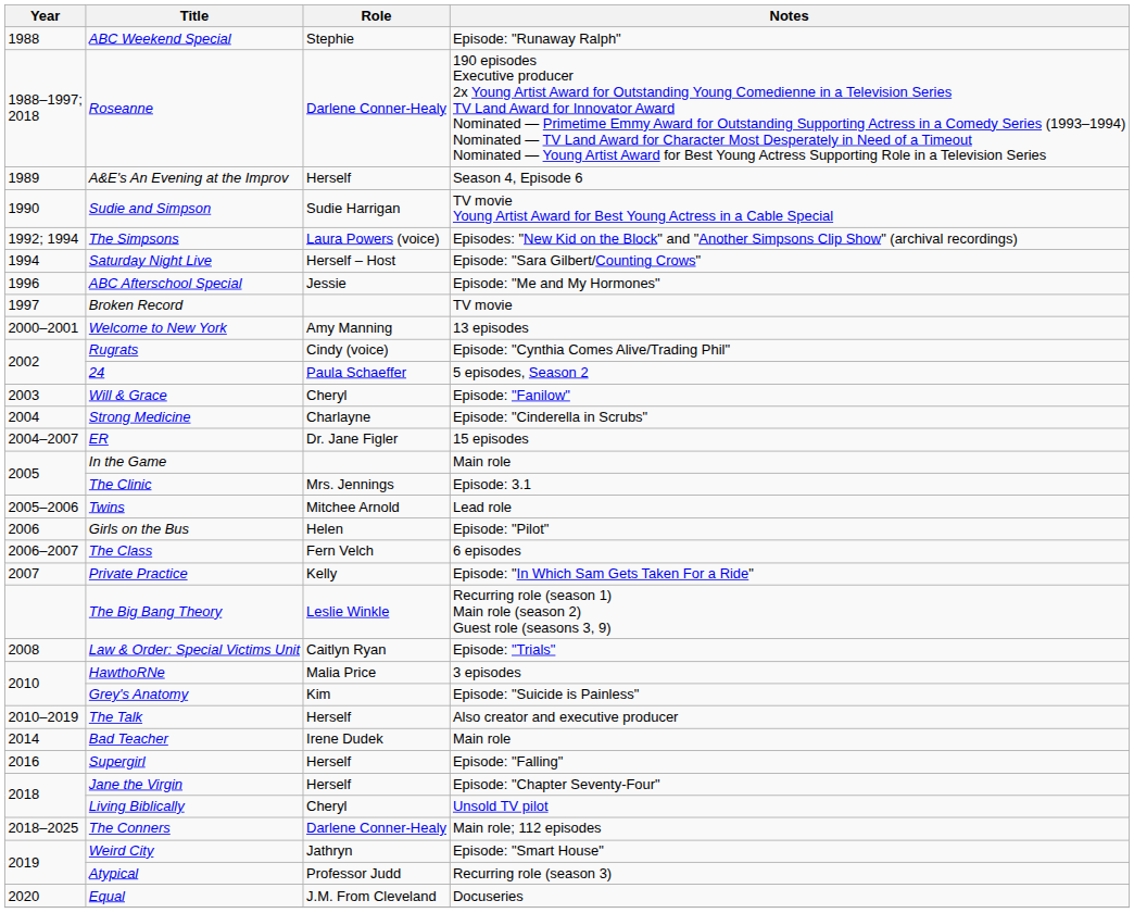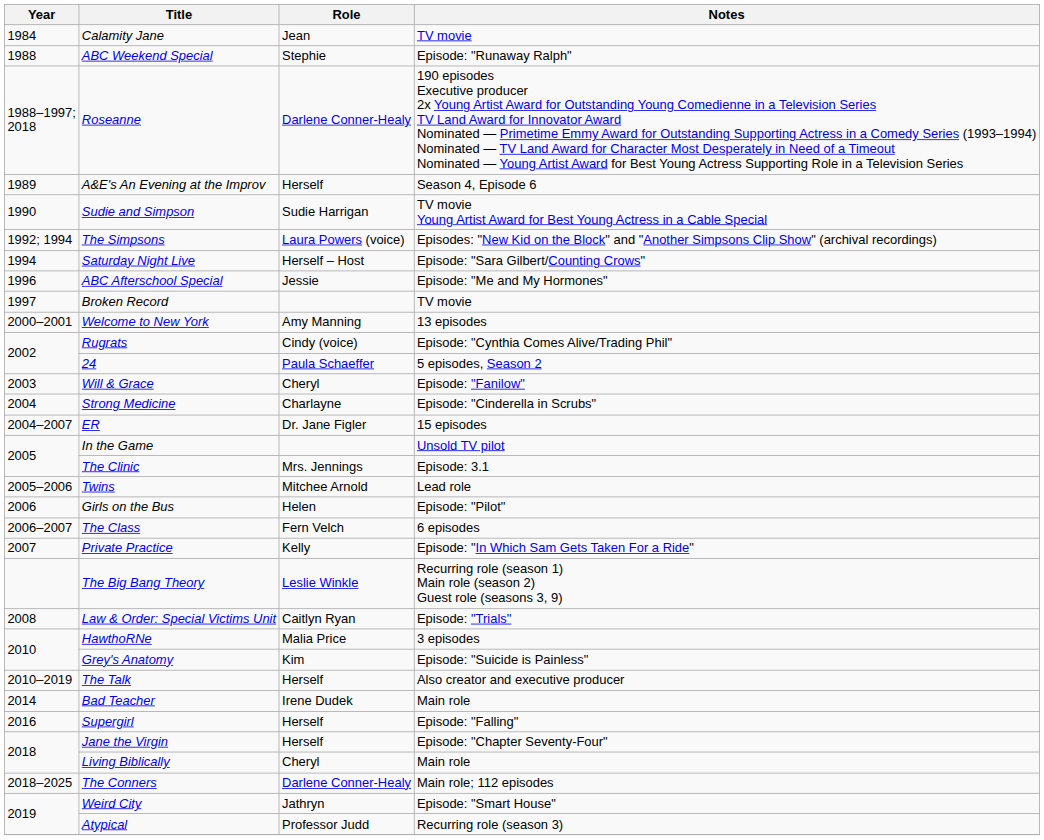 <table class="wikitable sortable">
 <tr>
 <th>Year</th>
 <th>Title</th>
 <th>Role</th>
 <th>Notes</th>
+</tr>
+<tr>
+<td>1984</td>
+<td><em>Calamity Jane</em></td>
+<td>Jean</td>
+<td><a href='#'>TV movie</a></td>
 </tr>
 <tr>
 <td>1988</td>
 <td><em><a href='#'>ABC Weekend Special</a></em></td>
 <td>Stephie</td>
 <td>Episode: "Runaway Ralph"</td>
 </tr>
 <tr>
 <td>1988–1997;<br>2018</td>
 <td><em><a href='#'>Roseanne</a></em></td>
 <td><a href='#'>Darlene Conner-Healy</a></td>
 <td>190 episodes<br> Executive producer<br> 2x <a href='#'>Young Artist Award for Outstanding Young Comedienne in a Television Series</a><br><a href='#'>TV Land Award for Innovator Award</a><br>Nominated — <a href='#'>Primetime Emmy Award for Outstanding Supporting Actress in a Comedy Series</a> (1993–1994)<br>Nominated — <a href='#'>TV Land Award for Character Most Desperately in Need of a Timeout</a><br>Nominated — <a href='#'>Young Artist Award</a> for Best Young Actress Supporting Role in a Television Series</td>
 </tr>
 <tr>
 <td>1989</td>
 <td><em>A&E's An Evening at the Improv</em></td>
 <td>Herself</td>
 <td>Season 4, Episode 6</td>
 </tr>
 <tr>
 <td>1990</td>
 <td><em><a href='#'>Sudie and Simpson</a></em></td>
 <td>Sudie Harrigan</td>
 <td>TV movie<br><a href='#'>Young Artist Award for Best Young Actress in a Cable Special</a></td>
 </tr>
 <tr>
 <td>1992; 1994</td>
 <td><em><a href='#'>The Simpsons</a></em></td>
 <td><a href='#'>Laura Powers</a> (voice)</td>
 <td>Episodes: "<a href='#'>New Kid on the Block</a>" and "<a href='#'>Another Simpsons Clip Show</a>" (archival recordings)</td>
 </tr>
 <tr>
 <td>1994</td>
 <td><em><a href='#'>Saturday Night Live</a></em></td>
 <td>Herself – Host</td>
 <td>Episode: "Sara Gilbert/<a href='#'>Counting Crows</a>"</td>
 </tr>
 <tr>
 <td>1996</td>
 <td><em><a href='#'>ABC Afterschool Special</a></em></td>
 <td>Jessie</td>
 <td>Episode: "Me and My Hormones"</td>
 </tr>
 <tr>
 <td>1997</td>
 <td><em>Broken Record</em></td>
 <td></td>
 <td>TV movie</td>
 </tr>
 <tr>
 <td>2000–2001</td>
 <td><em><a href='#'>Welcome to New York</a></em></td>
 <td>Amy Manning</td>
 <td>13 episodes</td>
 </tr>
 <tr>
 <td rowspan="2">2002</td>
 <td><em><a href='#'>Rugrats</a></em></td>
 <td>Cindy (voice)</td>
 <td>Episode: "Cynthia Comes Alive/Trading Phil"</td>
 </tr>
 <tr>
 <td><em><a href='#'>24</a></em></td>
 <td><a href='#'>Paula Schaeffer</a></td>
 <td>5 episodes, <a href='#'>Season 2</a></td>
 </tr>
 <tr>
 <td>2003</td>
 <td><em><a href='#'>Will & Grace</a></em></td>
 <td>Cheryl</td>
 <td>Episode: <a href='#'>"Fanilow"</a></td>
 </tr>
 <tr>
 <td>2004</td>
 <td><em><a href='#'>Strong Medicine</a></em></td>
 <td>Charlayne</td>
 <td>Episode: "Cinderella in Scrubs"</td>
 </tr>
 <tr>
 <td>2004–2007</td>
 <td><em><a href='#'>ER</a></em></td>
 <td>Dr. Jane Figler</td>
 <td>15 episodes</td>
 </tr>
 <tr>
 <td rowspan="2">2005</td>
 <td><em>In the Game</em></td>
 <td></td>
-<td>Main role</td>
+<td><a href='#'>Unsold TV pilot</a></td>
 </tr>
 <tr>
 <td><em><a href='#'>The Clinic</a></em></td>
 <td>Mrs. Jennings</td>
 <td>Episode: 3.1</td>
 </tr>
 <tr>
 <td>2005–2006</td>
 <td><em><a href='#'>Twins</a></em></td>
 <td>Mitchee Arnold</td>
 <td>Lead role</td>
 </tr>
 <tr>
 <td>2006</td>
 <td><em>Girls on the Bus</em></td>
 <td>Helen</td>
 <td>Episode: "Pilot"</td>
 </tr>
 <tr>
 <td>2006–2007</td>
 <td><em><a href='#'>The Class</a></em></td>
 <td>Fern Velch</td>
 <td>6 episodes</td>
 </tr>
 <tr>
 <td>2007</td>
 <td><em><a href='#'>Private Practice</a></em></td>
 <td>Kelly</td>
 <td>Episode: "<a href='#'>In Which Sam Gets Taken For a Ride</a>"</td>
 </tr>
 <tr>
 <td></td>
 <td><em><a href='#'>The Big Bang Theory</a></em></td>
 <td><a href='#'>Leslie Winkle</a></td>
 <td>Recurring role (season 1) <br> Main role (season 2) <br> Guest role (seasons 3, 9)</td>
 </tr>
 <tr>
 <td>2008</td>
 <td><em><a href='#'>Law & Order: Special Victims Unit</a></em></td>
 <td>Caitlyn Ryan</td>
 <td>Episode: <a href='#'>"Trials"</a></td>
 </tr>
 <tr>
 <td rowspan="2">2010</td>
 <td><em><a href='#'>HawthoRNe</a></em></td>
 <td>Malia Price</td>
 <td>3 episodes</td>
 </tr>
 <tr>
 <td><em><a href='#'>Grey's Anatomy</a></em></td>
 <td>Kim</td>
 <td>Episode: "Suicide is Painless"</td>
 </tr>
 <tr>
 <td>2010–2019</td>
 <td><em><a href='#'>The Talk</a></em></td>
 <td>Herself</td>
 <td>Also creator and executive producer</td>
 </tr>
 <tr>
 <td>2014</td>
 <td><em><a href='#'>Bad Teacher</a></em></td>
 <td>Irene Dudek</td>
 <td>Main role</td>
 </tr>
 <tr>
 <td>2016</td>
 <td><em><a href='#'>Supergirl</a></em></td>
 <td>Herself</td>
 <td>Episode: "Falling"</td>
 </tr>
 <tr>
 <td rowspan="2">2018</td>
 <td><em><a href='#'>Jane the Virgin</a></em></td>
 <td>Herself</td>
 <td>Episode: "Chapter Seventy-Four"</td>
 </tr>
 <tr>
 <td><em><a href='#'>Living Biblically</a></em></td>
 <td>Cheryl</td>
-<td><a href='#'>Unsold TV pilot</a></td>
+<td>Main role</td>
 </tr>
 <tr>
 <td>2018–2025</td>
 <td><em><a href='#'>The Conners</a></em></td>
 <td><a href='#'>Darlene Conner-Healy</a></td>
 <td>Main role; 112 episodes</td>
 </tr>
 <tr>
 <td rowspan="2">2019</td>
 <td><em><a href='#'>Weird City</a></em></td>
 <td>Jathryn</td>
 <td>Episode: "Smart House"</td>
 </tr>
 <tr>
 <td><em><a href='#'>Atypical</a></em></td>
 <td>Professor Judd</td>
 <td>Recurring role (season 3)</td>
 </tr>
 <tr>
-<td>2020</td>
-<td><em><a href='#'>Equal</a></em></td>
-<td>J.M. From Cleveland</td>
-<td>Docuseries</td>
-</tr>
-<tr>
 </tr>
 </table>
